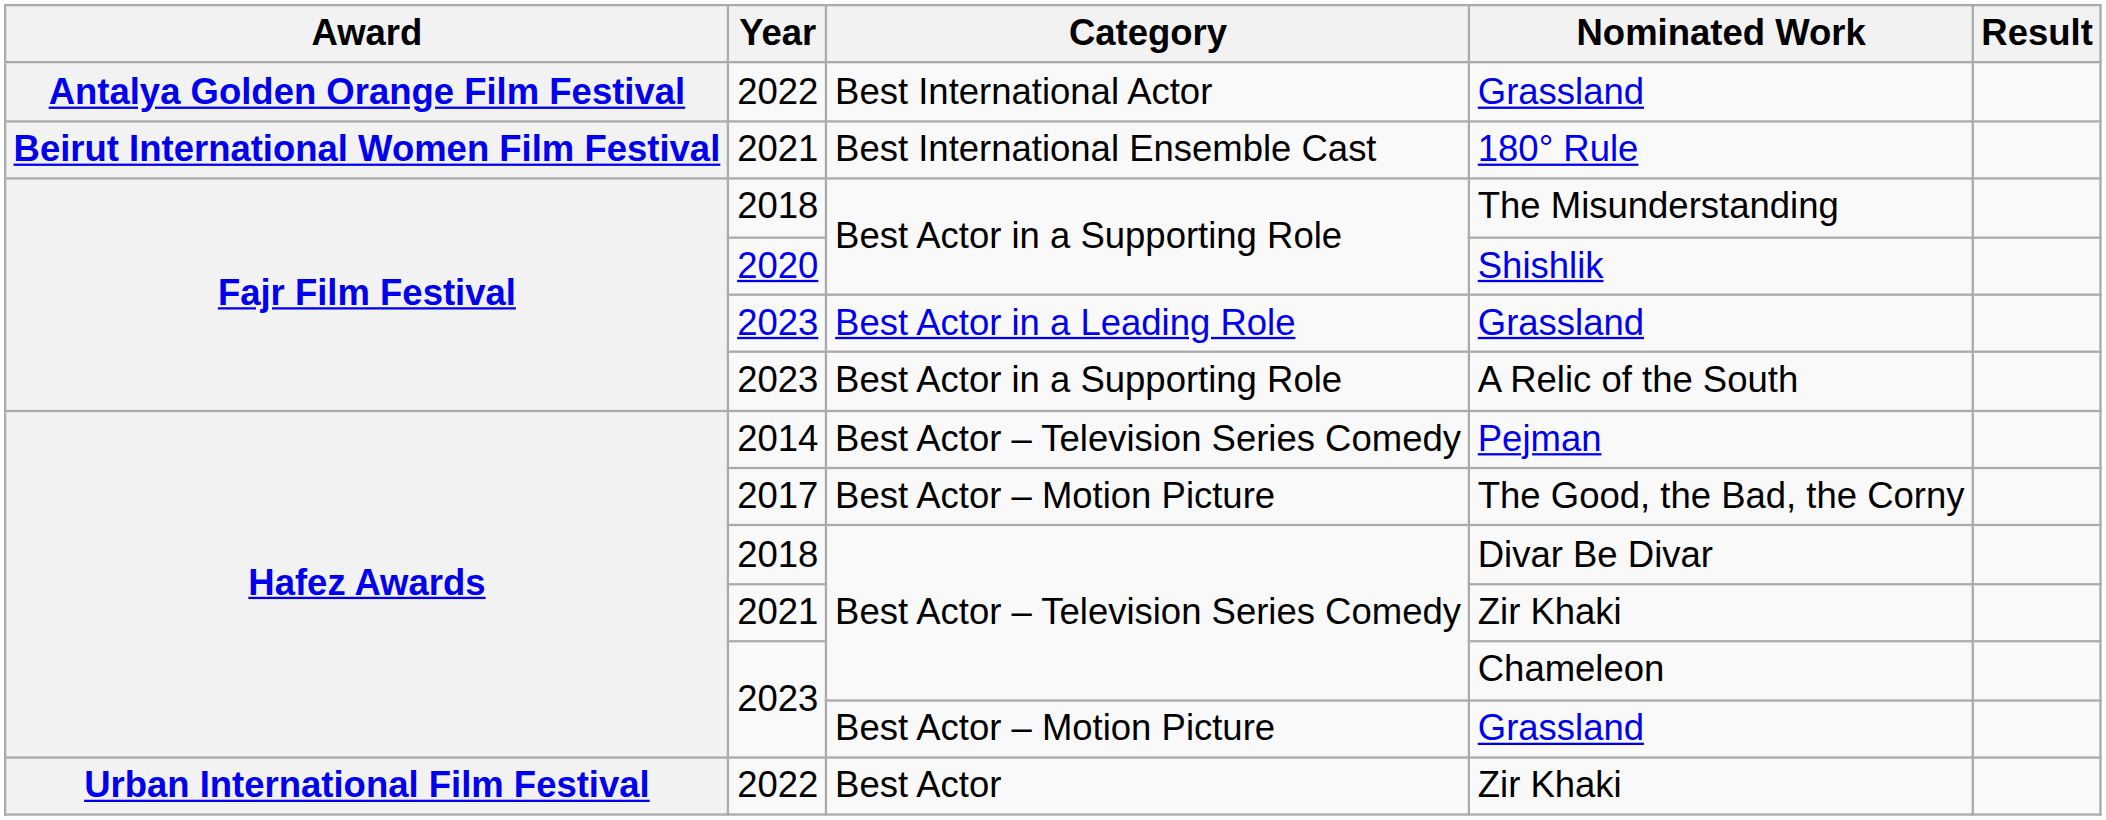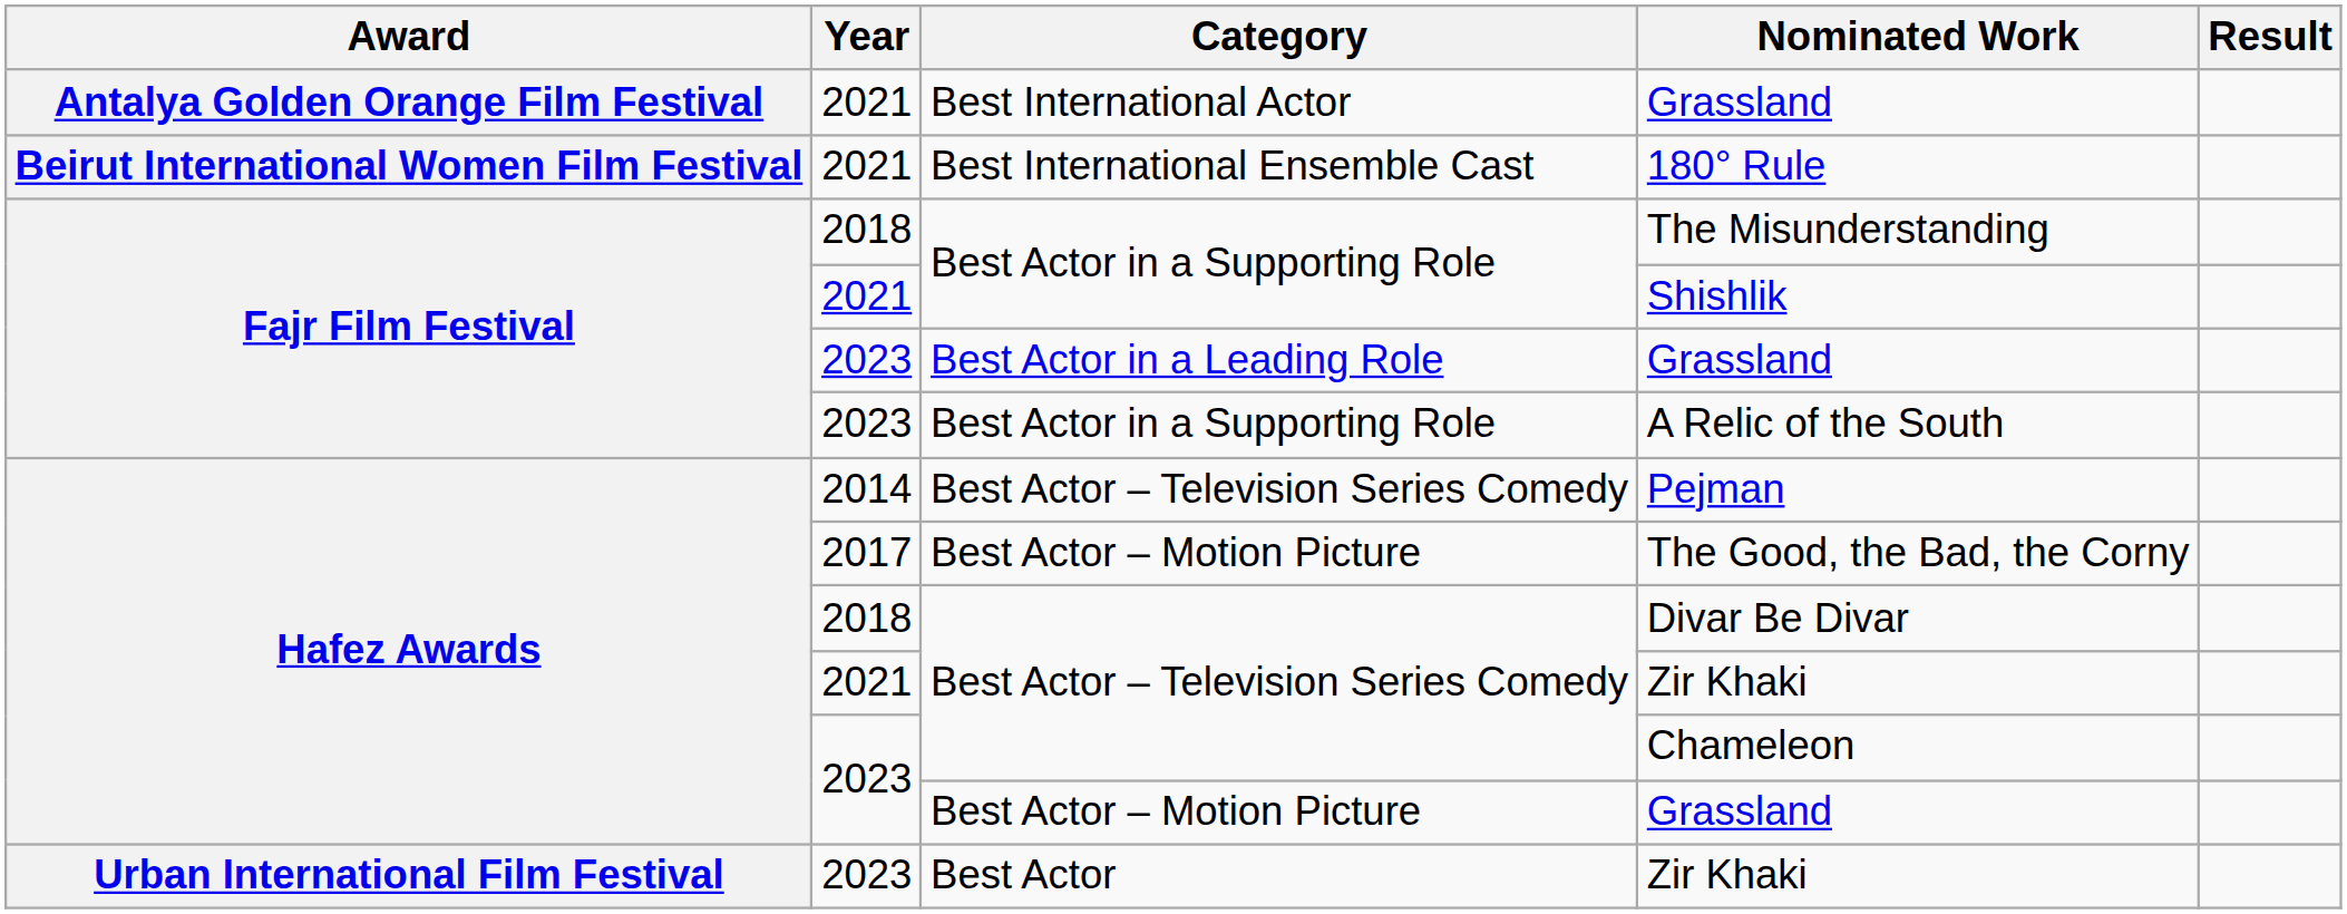 <table class="wikitable sortable plainrowheaders">
 <tr>
 <th scope="col">Award</th>
 <th scope="col">Year</th>
 <th scope="col">Category</th>
 <th scope="col">Nominated Work</th>
 <th scope="col">Result</th>
 </tr>
 <tr>
 <th scope="row"><a href='#'>Antalya Golden Orange Film Festival</a></th>
-<td>2022</td>
+<td>2021</td>
 <td>Best International Actor</td>
 <td><a href='#'>Grassland</a></td>
 <td></td>
 </tr>
 <tr>
 <th scope="row"><a href='#'>Beirut International Women Film Festival</a></th>
 <td>2021</td>
 <td>Best International Ensemble Cast</td>
 <td><a href='#'>180° Rule</a></td>
 <td></td>
 </tr>
 <tr>
 <th rowspan="4" scope="row"><a href='#'>Fajr Film Festival</a></th>
 <td>2018</td>
 <td rowspan="2">Best Actor in a Supporting Role</td>
 <td>The Misunderstanding</td>
 <td></td>
 </tr>
 <tr>
-<td><a href='#'>2020</a></td>
+<td><a href='#'>2021</a></td>
 <td><a href='#'>Shishlik</a></td>
 <td></td>
 </tr>
 <tr>
 <td><a href='#'>2023</a></td>
 <td><a href='#'>Best Actor in a Leading Role</a></td>
 <td><a href='#'>Grassland</a></td>
 <td></td>
 </tr>
 <tr>
 <td>2023</td>
 <td>Best Actor in a Supporting Role</td>
 <td>A Relic of the South</td>
 <td></td>
 </tr>
 <tr>
 <th rowspan="6" scope="row"><a href='#'>Hafez Awards</a></th>
 <td>2014</td>
 <td>Best Actor – Television Series Comedy</td>
 <td><a href='#'>Pejman</a></td>
 <td></td>
 </tr>
 <tr>
 <td>2017</td>
 <td>Best Actor – Motion Picture</td>
 <td>The Good, the Bad, the Corny</td>
 <td></td>
 </tr>
 <tr>
 <td>2018</td>
 <td rowspan="3">Best Actor – Television Series Comedy</td>
 <td>Divar Be Divar</td>
 <td></td>
 </tr>
 <tr>
 <td>2021</td>
 <td>Zir Khaki</td>
 <td></td>
 </tr>
 <tr>
 <td rowspan="2">2023</td>
 <td>Chameleon</td>
 <td></td>
 </tr>
 <tr>
 <td>Best Actor – Motion Picture</td>
 <td><a href='#'>Grassland</a></td>
 <td></td>
 </tr>
 <tr>
 <th scope="row"><a href='#'>Urban International Film Festival</a></th>
-<td>2022</td>
+<td>2023</td>
 <td>Best Actor</td>
 <td>Zir Khaki</td>
 <td></td>
 </tr>
 </table>
